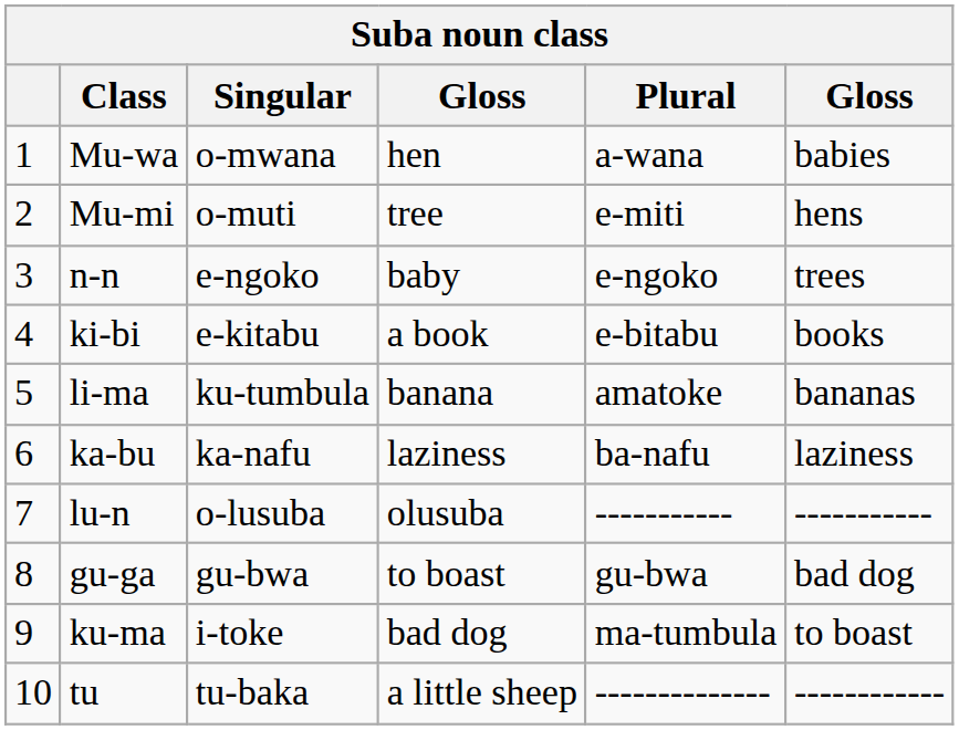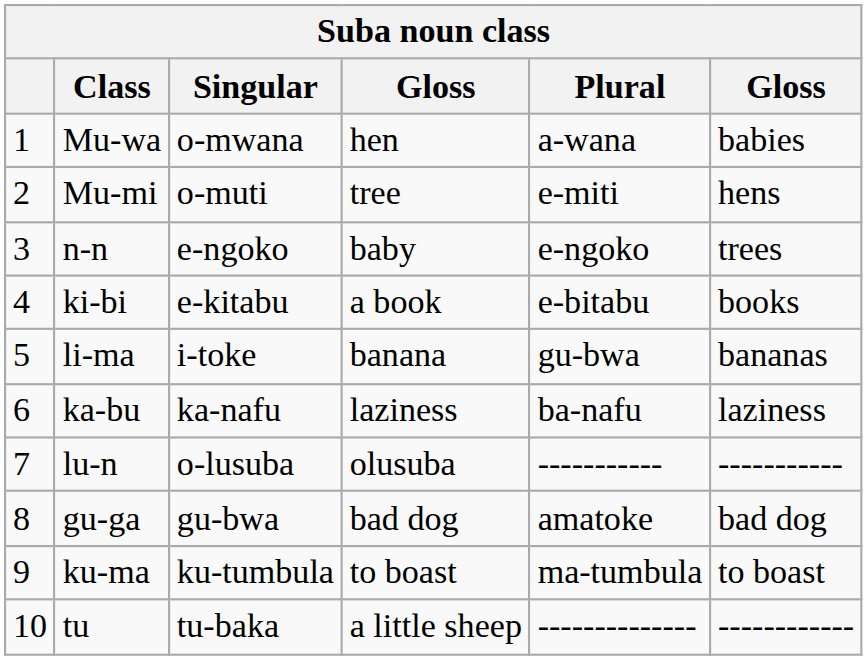 <table class="wikitable">
 <tr>
 <th colspan="6">Suba noun class</th>
 </tr>
 <tr>
 <th></th>
 <th>Class</th>
 <th>Singular</th>
 <th>Gloss</th>
 <th>Plural</th>
 <th>Gloss</th>
 </tr>
 <tr>
 <td>1</td>
 <td>Mu-wa</td>
 <td>o-mwana</td>
 <td>hen</td>
 <td>a-wana</td>
 <td>babies</td>
 </tr>
 <tr>
 <td>2</td>
 <td>Mu-mi</td>
 <td>o-muti</td>
 <td>tree</td>
 <td>e-miti</td>
 <td>hens</td>
 </tr>
 <tr>
 <td>3</td>
 <td>n-n</td>
 <td>e-ngoko</td>
 <td>baby</td>
 <td>e-ngoko</td>
 <td>trees</td>
 </tr>
 <tr>
 <td>4</td>
 <td>ki-bi</td>
 <td>e-kitabu</td>
 <td>a book</td>
 <td>e-bitabu</td>
 <td>books</td>
 </tr>
 <tr>
 <td>5</td>
 <td>li-ma</td>
-<td>ku-tumbula</td>
+<td>i-toke</td>
 <td>banana</td>
-<td>amatoke</td>
+<td>gu-bwa</td>
 <td>bananas</td>
 </tr>
 <tr>
 <td>6</td>
 <td>ka-bu</td>
 <td>ka-nafu</td>
 <td>laziness</td>
 <td>ba-nafu</td>
 <td>laziness</td>
 </tr>
 <tr>
 <td>7</td>
 <td>lu-n</td>
 <td>o-lusuba</td>
 <td>olusuba</td>
 <td>-----------</td>
 <td>-----------</td>
 </tr>
 <tr>
 <td>8</td>
 <td>gu-ga</td>
 <td>gu-bwa</td>
-<td>to boast</td>
-<td>gu-bwa</td>
+<td>bad dog</td>
+<td>amatoke</td>
 <td>bad dog</td>
 </tr>
 <tr>
 <td>9</td>
 <td>ku-ma</td>
-<td>i-toke</td>
-<td>bad dog</td>
+<td>ku-tumbula</td>
+<td>to boast</td>
 <td>ma-tumbula</td>
 <td>to boast</td>
 </tr>
 <tr>
 <td>10</td>
 <td>tu</td>
 <td>tu-baka</td>
 <td>a little sheep</td>
 <td>--------------</td>
 <td>------------</td>
 </tr>
 </table>
